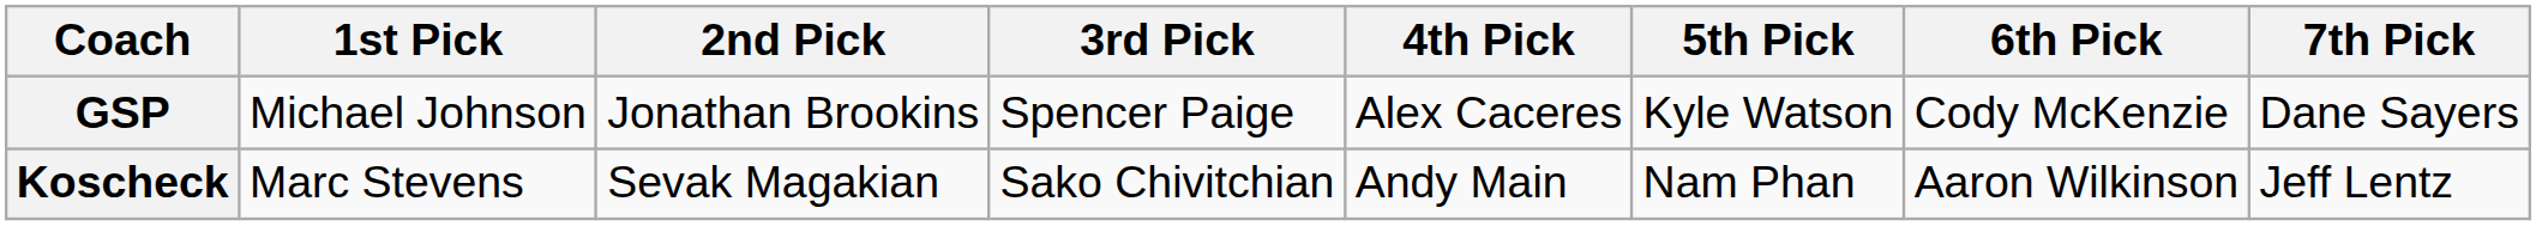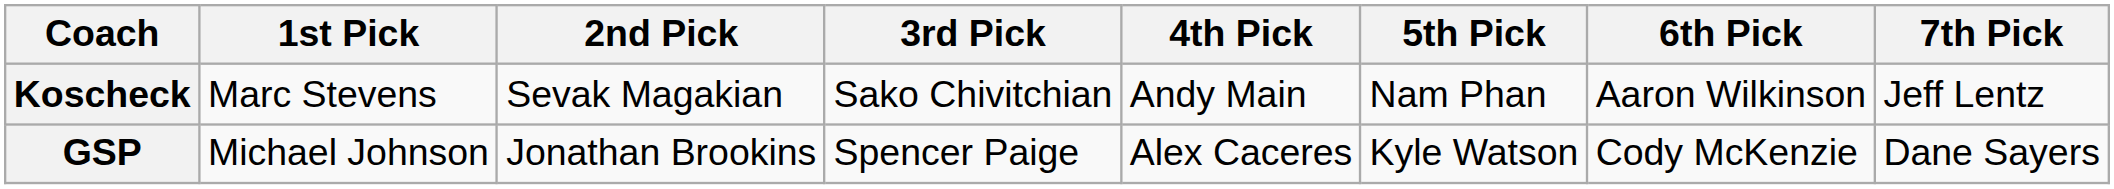 <table class="wikitable">
 <tr>
 <th>Coach</th>
 <th>1st Pick</th>
 <th>2nd Pick</th>
 <th>3rd Pick</th>
 <th>4th Pick</th>
 <th>5th Pick</th>
 <th>6th Pick</th>
 <th>7th Pick</th>
 </tr>
 <tr>
+<th>Koscheck</th>
+<td>Marc Stevens</td>
+<td>Sevak Magakian</td>
+<td>Sako Chivitchian</td>
+<td>Andy Main</td>
+<td>Nam Phan</td>
+<td>Aaron Wilkinson</td>
+<td>Jeff Lentz</td>
+</tr>
+<tr>
 <th>GSP</th>
 <td>Michael Johnson</td>
 <td>Jonathan Brookins</td>
 <td>Spencer Paige</td>
 <td>Alex Caceres</td>
 <td>Kyle Watson</td>
 <td>Cody McKenzie</td>
 <td>Dane Sayers</td>
 </tr>
-<tr>
-<th>Koscheck</th>
-<td>Marc Stevens</td>
-<td>Sevak Magakian</td>
-<td>Sako Chivitchian</td>
-<td>Andy Main</td>
-<td>Nam Phan</td>
-<td>Aaron Wilkinson</td>
-<td>Jeff Lentz</td>
-</tr>
 </table>
